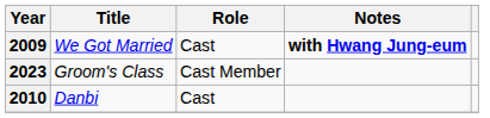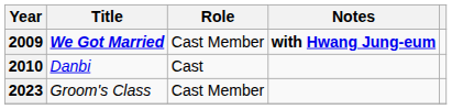 <table class="wikitable sortable plainrowheaders">
 <tr>
 <th scope="col">Year</th>
 <th scope="col">Title</th>
 <th scope="col">Role</th>
 <th scope="col">Notes</th>
 <th scope="col" class="unsortable"></th>
 </tr>
 <tr>
 <th scope="row">2009</th>
-<td><em><a href='#'>We Got Married</a></em></td>
+<td><strong><em><a href='#'>We Got Married</a></em></strong></td>
+<td>Cast Member</td>
+<td><strong>with <a href='#'>Hwang Jung-eum</a></strong></td>
+<td></td>
+</tr>
+<tr>
+<th scope="row">2010</th>
+<td><em><a href='#'>Danbi</a></em></td>
 <td>Cast</td>
-<td><strong>with <a href='#'>Hwang Jung-eum</a></strong></td>
+<td></td>
 <td></td>
 </tr>
 <tr>
 <th scope="row">2023</th>
 <td><em>Groom's Class</em></td>
 <td>Cast Member</td>
 <td></td>
 <td></td>
 </tr>
 <tr>
-<th scope="row">2010</th>
-<td><em><a href='#'>Danbi</a></em></td>
-<td>Cast</td>
-<td></td>
-<td></td>
-</tr>
-<tr>
 </tr>
 </table>
